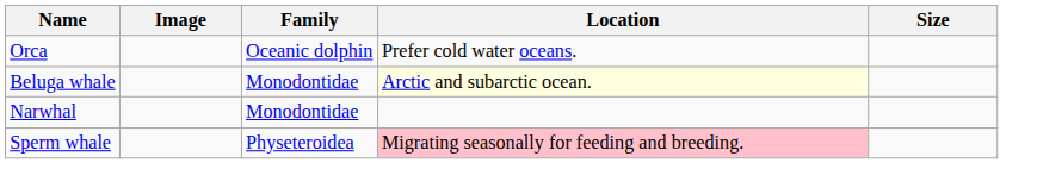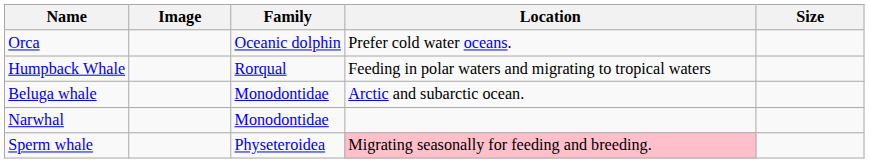 <table class="wikitable">
 <tr>
 <th scope="col">Name</th>
 <th scope="col" width=100px style="padding:0">Image</th>
 <th scope="col">Family</th>
 <th scope="col" width=400px>Location</th>
 <th scope="col" width=100px>Size</th>
 </tr>
 <tr>
 <td scope="row"><a href='#'>Orca</a></td>
 <td></td>
 <td><a href='#'>Oceanic dolphin</a></td>
 <td>Prefer cold water <a href='#'>oceans</a>.</td>
 <td></td>
 </tr>
 <tr>
+<td scope="row"><a href='#'>Humpback Whale</a></td>
+<td></td>
+<td><a href='#'>Rorqual</a></td>
+<td>Feeding in polar waters and migrating to tropical waters</td>
+<td></td>
+</tr>
+<tr>
 <td scope="row"><a href='#'>Beluga whale</a></td>
 <td></td>
 <td><a href='#'>Monodontidae</a></td>
-<td style="background: lightyellow;"><a href='#'>Arctic</a> and subarctic ocean.</td>
+<td><a href='#'>Arctic</a> and subarctic ocean.</td>
 <td></td>
 </tr>
 <tr>
 <td scope="row"><a href='#'>Narwhal</a></td>
 <td></td>
 <td><a href='#'>Monodontidae</a></td>
 <td></td>
 <td></td>
 </tr>
 <tr>
 <td scope="row"><a href='#'>Sperm whale</a></td>
 <td></td>
 <td><a href='#'>Physeteroidea</a></td>
 <td style="background: pink;">Migrating seasonally for feeding and breeding.</td>
 <td></td>
 </tr>
 </table>
